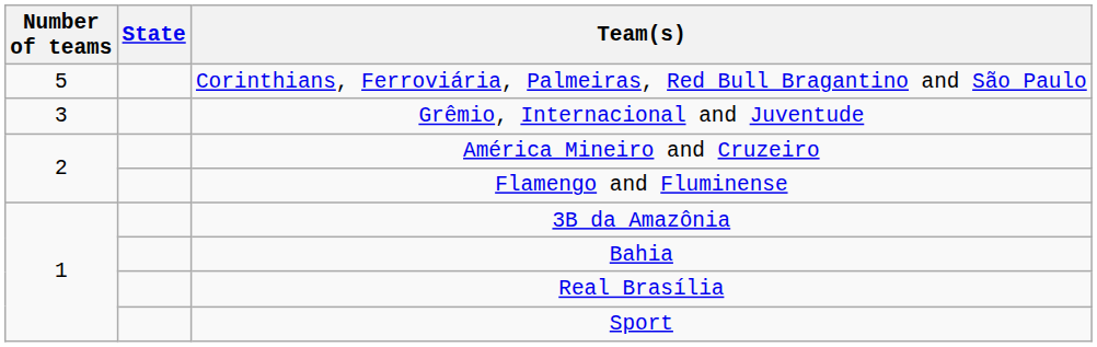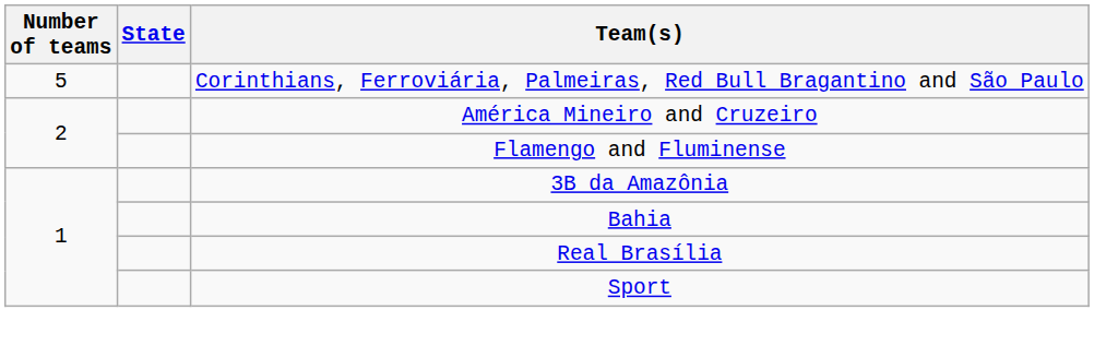 <table class="wikitable" style="text-align:center">
 <tr>
 <th>Number<br>of teams</th>
 <th><a href='#'>State</a></th>
 <th>Team(s)</th>
 </tr>
 <tr>
 <td>5</td>
 <td align=left></td>
 <td><a href='#'>Corinthians</a>, <a href='#'>Ferroviária</a>, <a href='#'>Palmeiras</a>, <a href='#'>Red Bull Bragantino</a> and <a href='#'>São Paulo</a></td>
-</tr>
-<tr>
-<td>3</td>
-<td align=left></td>
-<td><a href='#'>Grêmio</a>, <a href='#'>Internacional</a> and <a href='#'>Juventude</a></td>
 </tr>
 <tr>
 <td rowspan=2>2</td>
 <td align=left></td>
 <td><a href='#'>América Mineiro</a> and <a href='#'>Cruzeiro</a></td>
 </tr>
 <tr>
 <td align=left></td>
 <td><a href='#'>Flamengo</a> and <a href='#'>Fluminense</a></td>
 </tr>
 <tr>
 <td rowspan=4>1</td>
 <td align=left></td>
 <td><a href='#'>3B da Amazônia</a></td>
 </tr>
 <tr>
 <td align=left></td>
 <td><a href='#'>Bahia</a></td>
 </tr>
 <tr>
 <td align=left></td>
 <td><a href='#'>Real Brasília</a></td>
 </tr>
 <tr>
 <td align=left></td>
 <td><a href='#'>Sport</a></td>
 </tr>
 </table>
